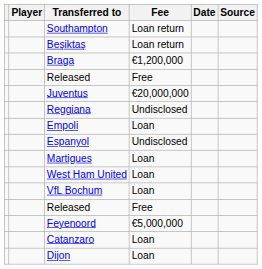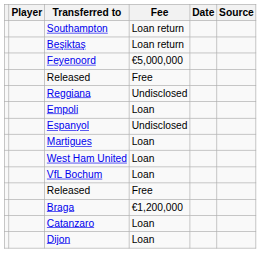 <table class="wikitable plainrowheaders sortable">
 <tr>
 <th></th>
 <th scope="col">Player</th>
 <th>Transferred to</th>
 <th style="width: 65px;">Fee</th>
 <th scope="col">Date</th>
 <th scope="col">Source</th>
 </tr>
 <tr>
 <td align="center"></td>
 <td></td>
 <td> <a href='#'>Southampton</a></td>
 <td>Loan return</td>
 <td></td>
 <td></td>
 </tr>
 <tr>
 <td align="center"></td>
 <td></td>
 <td> <a href='#'>Beşiktaş</a></td>
 <td>Loan return</td>
 <td></td>
 <td></td>
 </tr>
 <tr>
 <td align="center"></td>
 <td></td>
-<td> <a href='#'>Braga</a></td>
-<td>€1,200,000</td>
+<td> <a href='#'>Feyenoord</a></td>
+<td>€5,000,000</td>
 <td></td>
 <td></td>
 </tr>
 <tr>
 <td align="center"></td>
 <td></td>
 <td>Released</td>
 <td>Free</td>
-<td></td>
-<td></td>
-</tr>
-<tr>
-<td align="center"></td>
-<td></td>
-<td> <a href='#'>Juventus</a></td>
-<td>€20,000,000</td>
 <td></td>
 <td></td>
 </tr>
 <tr>
 <td align="center"></td>
 <td></td>
 <td> <a href='#'>Reggiana</a></td>
 <td>Undisclosed</td>
 <td></td>
 <td></td>
 </tr>
 <tr>
 <td align="center"></td>
 <td></td>
 <td> <a href='#'>Empoli</a></td>
 <td>Loan</td>
 <td></td>
 <td></td>
 </tr>
 <tr>
 <td align="center"></td>
 <td></td>
 <td> <a href='#'>Espanyol</a></td>
 <td>Undisclosed</td>
 <td></td>
 <td></td>
 </tr>
 <tr>
 <td align="center"></td>
 <td></td>
 <td> <a href='#'>Martigues</a></td>
 <td>Loan</td>
 <td></td>
 <td></td>
 </tr>
 <tr>
 <td align="center"></td>
 <td></td>
 <td> <a href='#'>West Ham United</a></td>
 <td>Loan</td>
 <td></td>
 <td></td>
 </tr>
 <tr>
 <td align="center"></td>
 <td></td>
 <td> <a href='#'>VfL Bochum</a></td>
 <td>Loan</td>
 <td></td>
 <td></td>
 </tr>
 <tr>
 <td align="center"></td>
 <td></td>
 <td>Released</td>
 <td>Free</td>
 <td></td>
 <td></td>
 </tr>
 <tr>
 <td align="center"></td>
 <td></td>
-<td> <a href='#'>Feyenoord</a></td>
-<td>€5,000,000</td>
+<td> <a href='#'>Braga</a></td>
+<td>€1,200,000</td>
 <td></td>
 <td></td>
 </tr>
 <tr>
 <td align="center"></td>
 <td></td>
 <td> <a href='#'>Catanzaro</a></td>
 <td>Loan</td>
 <td></td>
 <td></td>
 </tr>
 <tr>
 <td align="center"></td>
 <td></td>
 <td> <a href='#'>Dijon</a></td>
 <td>Loan</td>
 <td></td>
 <td></td>
 </tr>
 </table>
